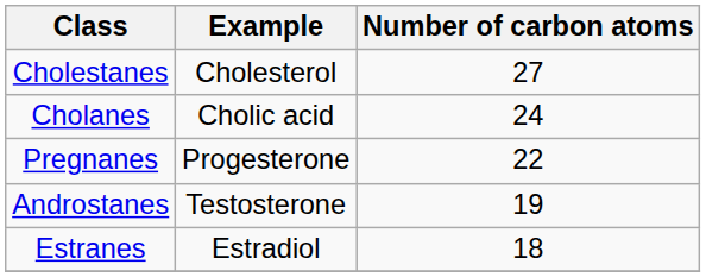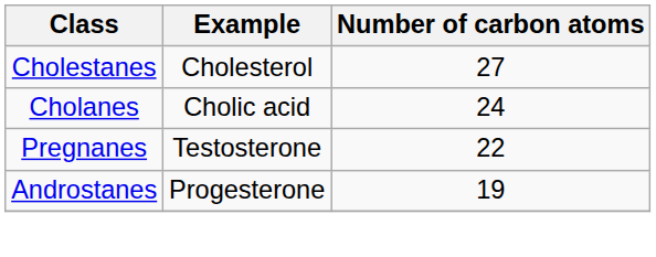 <table class="wikitable">
 <tr>
 <th align="center">Class</th>
 <th align="center">Example</th>
 <th align="center">Number of carbon atoms</th>
 </tr>
 <tr>
 <td align="center"><a href='#'>Cholestanes</a></td>
 <td align="center">Cholesterol</td>
 <td align="center">27</td>
 </tr>
 <tr>
 <td align="center"><a href='#'>Cholanes</a></td>
 <td align="center">Cholic acid</td>
 <td align="center">24</td>
 </tr>
 <tr>
 <td align="center"><a href='#'>Pregnanes</a></td>
-<td align="center">Progesterone</td>
+<td align="center">Testosterone</td>
 <td align="center">22</td>
 </tr>
 <tr>
 <td align="center"><a href='#'>Androstanes</a></td>
-<td align="center">Testosterone</td>
+<td align="center">Progesterone</td>
 <td align="center">19</td>
-</tr>
-<tr>
-<td align="center"><a href='#'>Estranes</a></td>
-<td align="center">Estradiol</td>
-<td align="center">18</td>
 </tr>
 <tr>
 </tr>
 </table>
